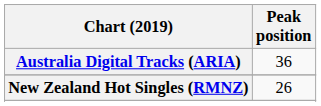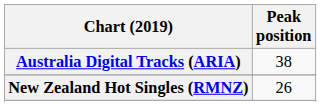 <table class="wikitable sortable plainrowheaders" style="text-align:center">
 <tr>
 <th scope="col">Chart (2019)</th>
 <th scope="col">Peak<br>position</th>
 </tr>
 <tr>
 <th scope="row"><a href='#'>Australia Digital Tracks</a> (<a href='#'>ARIA</a>)</th>
-<td>36</td>
+<td>38</td>
 </tr>
 <tr>
 </tr>
 <tr>
 <th scope="row">New Zealand Hot Singles (<a href='#'>RMNZ</a>)</th>
 <td>26</td>
 </tr>
 <tr>
 </tr>
 <tr>
 </tr>
 <tr>
 </tr>
 </table>
